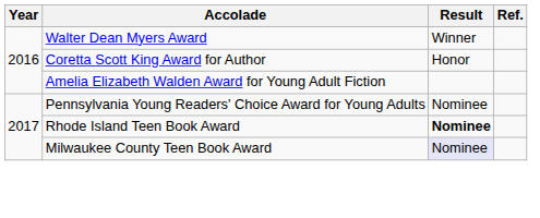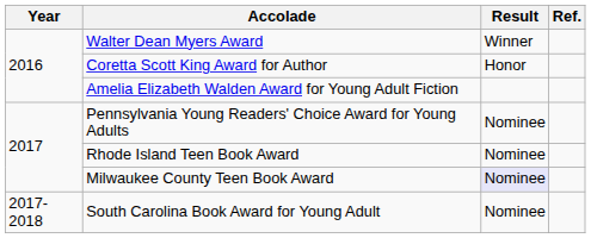 <table class="wikitable sortable">
 <tr>
 <th>Year</th>
 <th>Accolade</th>
 <th>Result</th>
 <th>Ref.</th>
 </tr>
 <tr>
 <td rowspan="3">2016</td>
 <td><a href='#'>Walter Dean Myers Award</a></td>
 <td>Winner</td>
 <td></td>
 </tr>
 <tr>
 <td><a href='#'>Coretta Scott King Award</a> for Author</td>
 <td>Honor</td>
 <td></td>
 </tr>
 <tr>
 <td><a href='#'>Amelia Elizabeth Walden Award</a> for Young Adult Fiction</td>
 <td></td>
 </tr>
 <tr>
 <td rowspan="3">2017</td>
 <td>Pennsylvania Young Readers' Choice Award for Young Adults</td>
 <td>Nominee</td>
 <td></td>
 </tr>
 <tr>
 <td>Rhode Island Teen Book Award</td>
-<td><strong>Nominee</strong></td>
+<td>Nominee</td>
 <td></td>
 </tr>
 <tr>
 <td>Milwaukee County Teen Book Award</td>
 <td style="background: lavender;">Nominee</td>
 <td></td>
 </tr>
+<tr>
+<td>2017-2018</td>
+<td>South Carolina Book Award for Young Adult</td>
+<td>Nominee</td>
+<td></td>
+</tr>
 </table>
